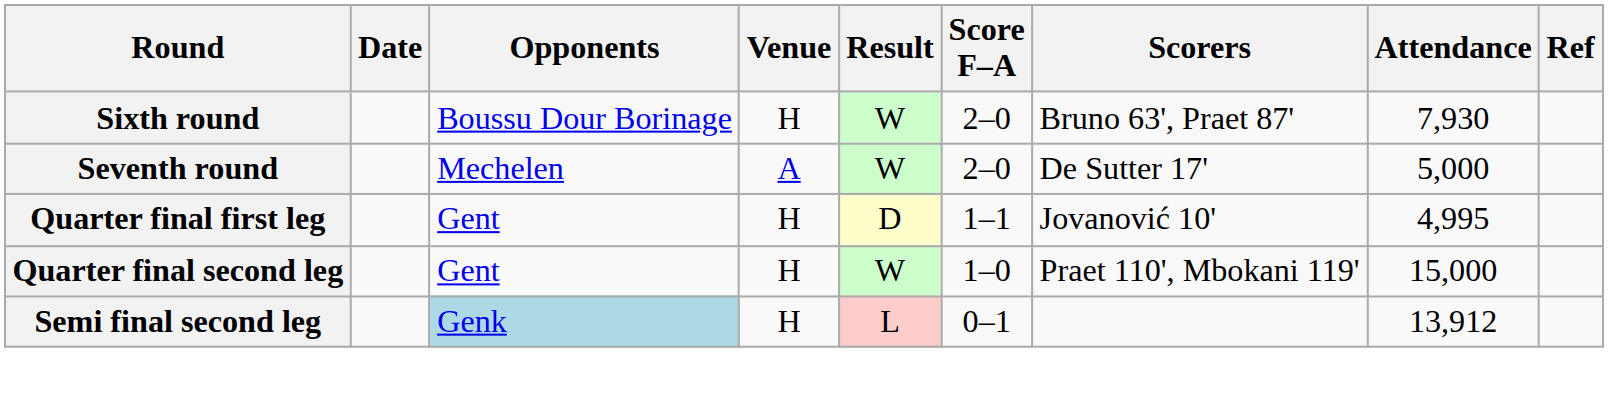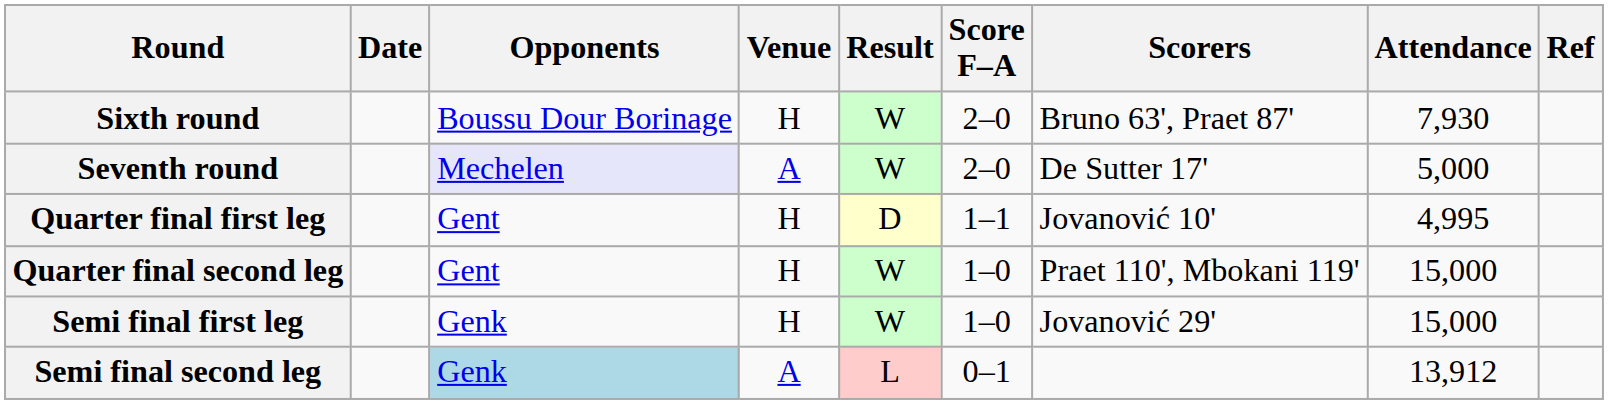 <table class="wikitable plainrowheaders sortable" style="text-align:center">
 <tr>
 <th scope="col">Round</th>
 <th scope="col">Date</th>
 <th scope="col">Opponents</th>
 <th scope="col">Venue</th>
 <th scope="col">Result</th>
 <th scope="col">Score<br>F–A</th>
 <th scope="col" class="unsortable">Scorers</th>
 <th scope="col">Attendance</th>
 <th scope="col" class="unsortable">Ref</th>
 </tr>
 <tr>
 <th scope="row">Sixth round</th>
 <td align="left"></td>
 <td align="left"><a href='#'>Boussu Dour Borinage</a></td>
 <td>H</td>
 <td style="background-color:#CCFFCC">W</td>
 <td>2–0</td>
 <td align="left">Bruno 63', Praet 87'</td>
 <td>7,930</td>
 <td></td>
 </tr>
 <tr>
 <th scope="row">Seventh round</th>
 <td align="left"></td>
-<td align="left"><a href='#'>Mechelen</a></td>
+<td align="left" style="background: lavender;"><a href='#'>Mechelen</a></td>
 <td><a href='#'>A</a></td>
 <td style="background-color:#CCFFCC">W</td>
 <td>2–0 </td>
 <td align="left">De Sutter 17'</td>
 <td>5,000</td>
 <td></td>
 </tr>
 <tr>
 <th scope="row">Quarter final first leg</th>
 <td align="left"></td>
 <td align="left"><a href='#'>Gent</a></td>
 <td>H</td>
 <td style="background-color:#FFFFCC">D</td>
 <td>1–1</td>
 <td align="left">Jovanović 10'</td>
 <td>4,995</td>
 <td></td>
 </tr>
 <tr>
 <th scope="row">Quarter final second leg</th>
 <td align="left"></td>
 <td align="left"><a href='#'>Gent</a></td>
 <td>H</td>
 <td style="background-color:#CCFFCC">W</td>
 <td>1–0</td>
 <td align="left">Praet 110', Mbokani 119'</td>
 <td>15,000</td>
 <td></td>
 </tr>
 <tr>
+<th scope="row">Semi final first leg</th>
+<td align="left"></td>
+<td align="left"><a href='#'>Genk</a></td>
+<td>H</td>
+<td style="background-color:#CCFFCC">W</td>
+<td>1–0</td>
+<td align="left">Jovanović 29'</td>
+<td>15,000</td>
+<td></td>
+</tr>
+<tr>
 <th scope="row">Semi final second leg</th>
 <td align="left"></td>
 <td align="left" style="background: lightblue;"><a href='#'>Genk</a></td>
-<td>H</td>
+<td><a href='#'>A</a></td>
 <td style="background-color:#FFCCCC">L</td>
 <td>0–1 <br></td>
 <td align="left"></td>
 <td>13,912</td>
 <td></td>
 </tr>
 </table>
